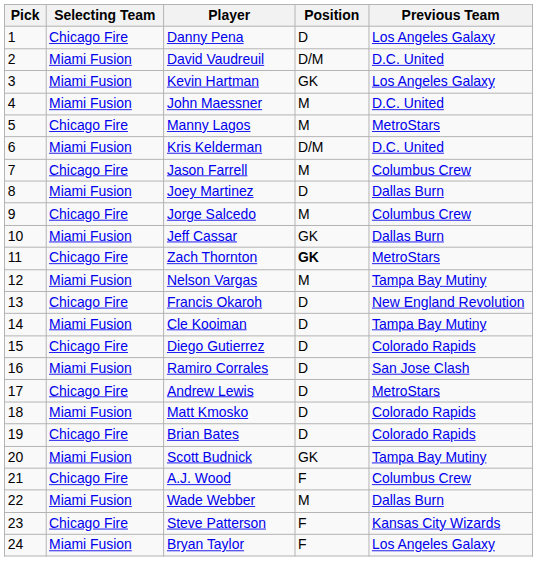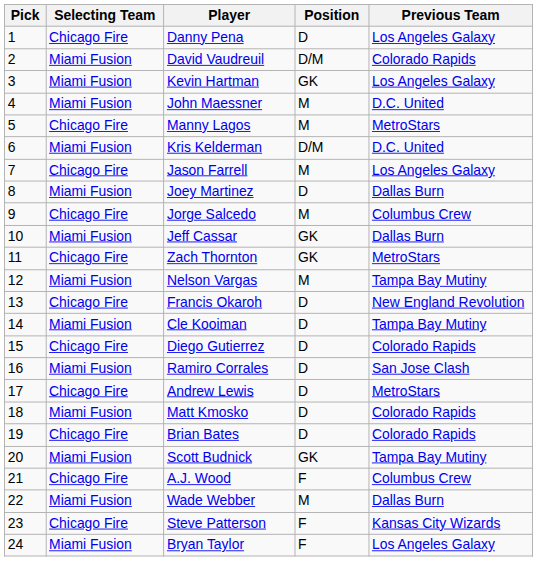 <table class="wikitable sortable">
 <tr>
 <th style="width:5%">Pick</th>
 <th style="width:18%">Selecting Team</th>
 <th style="width:20%">Player</th>
 <th style="width:10%">Position</th>
 <th style="width:25%">Previous Team</th>
 </tr>
 <tr>
 <td>1</td>
 <td><a href='#'>Chicago Fire</a></td>
 <td><a href='#'>Danny Pena</a></td>
 <td>D</td>
 <td><a href='#'>Los Angeles Galaxy</a></td>
 </tr>
 <tr>
 <td>2</td>
 <td><a href='#'>Miami Fusion</a></td>
 <td><a href='#'>David Vaudreuil</a></td>
 <td>D/M</td>
-<td><a href='#'>D.C. United</a></td>
+<td><a href='#'>Colorado Rapids</a></td>
 </tr>
 <tr>
 <td>3</td>
 <td><a href='#'>Miami Fusion</a></td>
 <td><a href='#'>Kevin Hartman</a></td>
 <td>GK</td>
 <td><a href='#'>Los Angeles Galaxy</a></td>
 </tr>
 <tr>
 <td>4</td>
 <td><a href='#'>Miami Fusion</a></td>
 <td><a href='#'>John Maessner</a></td>
 <td>M</td>
 <td><a href='#'>D.C. United</a></td>
 </tr>
 <tr>
 <td>5</td>
 <td><a href='#'>Chicago Fire</a></td>
 <td><a href='#'>Manny Lagos</a></td>
 <td>M</td>
 <td><a href='#'>MetroStars</a></td>
 </tr>
 <tr>
 <td>6</td>
 <td><a href='#'>Miami Fusion</a></td>
 <td><a href='#'>Kris Kelderman</a></td>
 <td>D/M</td>
 <td><a href='#'>D.C. United</a></td>
 </tr>
 <tr>
 <td>7</td>
 <td><a href='#'>Chicago Fire</a></td>
 <td><a href='#'>Jason Farrell</a></td>
 <td>M</td>
-<td><a href='#'>Columbus Crew</a></td>
+<td><a href='#'>Los Angeles Galaxy</a></td>
 </tr>
 <tr>
 <td>8</td>
 <td><a href='#'>Miami Fusion</a></td>
 <td><a href='#'>Joey Martinez</a></td>
 <td>D</td>
 <td><a href='#'>Dallas Burn</a></td>
 </tr>
 <tr>
 <td>9</td>
 <td><a href='#'>Chicago Fire</a></td>
 <td><a href='#'>Jorge Salcedo</a></td>
 <td>M</td>
 <td><a href='#'>Columbus Crew</a></td>
 </tr>
 <tr>
 <td>10</td>
 <td><a href='#'>Miami Fusion</a></td>
 <td><a href='#'>Jeff Cassar</a></td>
 <td>GK</td>
 <td><a href='#'>Dallas Burn</a></td>
 </tr>
 <tr>
 <td>11</td>
 <td><a href='#'>Chicago Fire</a></td>
 <td><a href='#'>Zach Thornton</a></td>
-<td><strong>GK</strong></td>
+<td>GK</td>
 <td><a href='#'>MetroStars</a></td>
 </tr>
 <tr>
 <td>12</td>
 <td><a href='#'>Miami Fusion</a></td>
 <td><a href='#'>Nelson Vargas</a></td>
 <td>M</td>
 <td><a href='#'>Tampa Bay Mutiny</a></td>
 </tr>
 <tr>
 <td>13</td>
 <td><a href='#'>Chicago Fire</a></td>
 <td><a href='#'>Francis Okaroh</a></td>
 <td>D</td>
 <td><a href='#'>New England Revolution</a></td>
 </tr>
 <tr>
 <td>14</td>
 <td><a href='#'>Miami Fusion</a></td>
 <td><a href='#'>Cle Kooiman</a></td>
 <td>D</td>
 <td><a href='#'>Tampa Bay Mutiny</a></td>
 </tr>
 <tr>
 <td>15</td>
 <td><a href='#'>Chicago Fire</a></td>
 <td><a href='#'>Diego Gutierrez</a></td>
 <td>D</td>
 <td><a href='#'>Colorado Rapids</a></td>
 </tr>
 <tr>
 <td>16</td>
 <td><a href='#'>Miami Fusion</a></td>
 <td><a href='#'>Ramiro Corrales</a></td>
 <td>D</td>
 <td><a href='#'>San Jose Clash</a></td>
 </tr>
 <tr>
 <td>17</td>
 <td><a href='#'>Chicago Fire</a></td>
 <td><a href='#'>Andrew Lewis</a></td>
 <td>D</td>
 <td><a href='#'>MetroStars</a></td>
 </tr>
 <tr>
 <td>18</td>
 <td><a href='#'>Miami Fusion</a></td>
 <td><a href='#'>Matt Kmosko</a></td>
 <td>D</td>
 <td><a href='#'>Colorado Rapids</a></td>
 </tr>
 <tr>
 <td>19</td>
 <td><a href='#'>Chicago Fire</a></td>
 <td><a href='#'>Brian Bates</a></td>
 <td>D</td>
 <td><a href='#'>Colorado Rapids</a></td>
 </tr>
 <tr>
 <td>20</td>
 <td><a href='#'>Miami Fusion</a></td>
 <td><a href='#'>Scott Budnick</a></td>
 <td>GK</td>
 <td><a href='#'>Tampa Bay Mutiny</a></td>
 </tr>
 <tr>
 <td>21</td>
 <td><a href='#'>Chicago Fire</a></td>
 <td><a href='#'>A.J. Wood</a></td>
 <td>F</td>
 <td><a href='#'>Columbus Crew</a></td>
 </tr>
 <tr>
 <td>22</td>
 <td><a href='#'>Miami Fusion</a></td>
 <td><a href='#'>Wade Webber</a></td>
 <td>M</td>
 <td><a href='#'>Dallas Burn</a></td>
 </tr>
 <tr>
 <td>23</td>
 <td><a href='#'>Chicago Fire</a></td>
 <td><a href='#'>Steve Patterson</a></td>
 <td>F</td>
 <td><a href='#'>Kansas City Wizards</a></td>
 </tr>
 <tr>
 <td>24</td>
 <td><a href='#'>Miami Fusion</a></td>
 <td><a href='#'>Bryan Taylor</a></td>
 <td>F</td>
 <td><a href='#'>Los Angeles Galaxy</a></td>
 </tr>
 </table>
